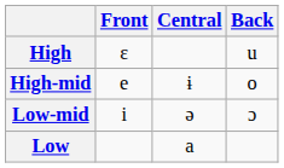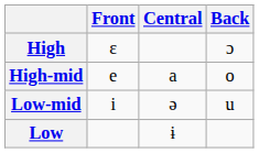 <table class="wikitable" style="text-align:center">
 <tr>
 <th></th>
 <th><a href='#'>Front</a></th>
 <th><a href='#'>Central</a></th>
 <th><a href='#'>Back</a></th>
 </tr>
 <tr>
 <th><a href='#'>High</a></th>
 <td>ɛ</td>
 <td></td>
-<td>u</td>
+<td>ɔ</td>
 </tr>
 <tr>
 <th><a href='#'>High-mid</a></th>
 <td>e</td>
-<td>ɨ</td>
+<td>a</td>
 <td>o</td>
 </tr>
 <tr>
 <th><a href='#'>Low-mid</a></th>
 <td>i</td>
 <td>ə</td>
-<td>ɔ</td>
+<td>u</td>
 </tr>
 <tr>
 <th><a href='#'>Low</a></th>
 <td></td>
-<td>a</td>
+<td>ɨ</td>
 <td></td>
 </tr>
 </table>
